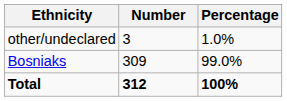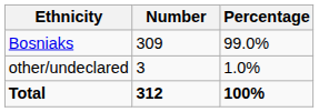 <table class="wikitable">
 <tr>
 <th width="100px">Ethnicity</th>
 <th width="80px">Number</th>
 <th width="80px">Percentage</th>
 </tr>
 <tr>
+<td><a href='#'>Bosniaks</a></td>
+<td>309</td>
+<td>99.0%</td>
+</tr>
+<tr>
 <td>other/undeclared</td>
 <td>3</td>
 <td>1.0%</td>
-</tr>
-<tr>
-<td><a href='#'>Bosniaks</a></td>
-<td>309</td>
-<td>99.0%</td>
 </tr>
 <tr>
 <td><strong>Total</strong></td>
 <td><strong>312</strong></td>
 <td><strong>100%</strong></td>
 </tr>
 </table>
